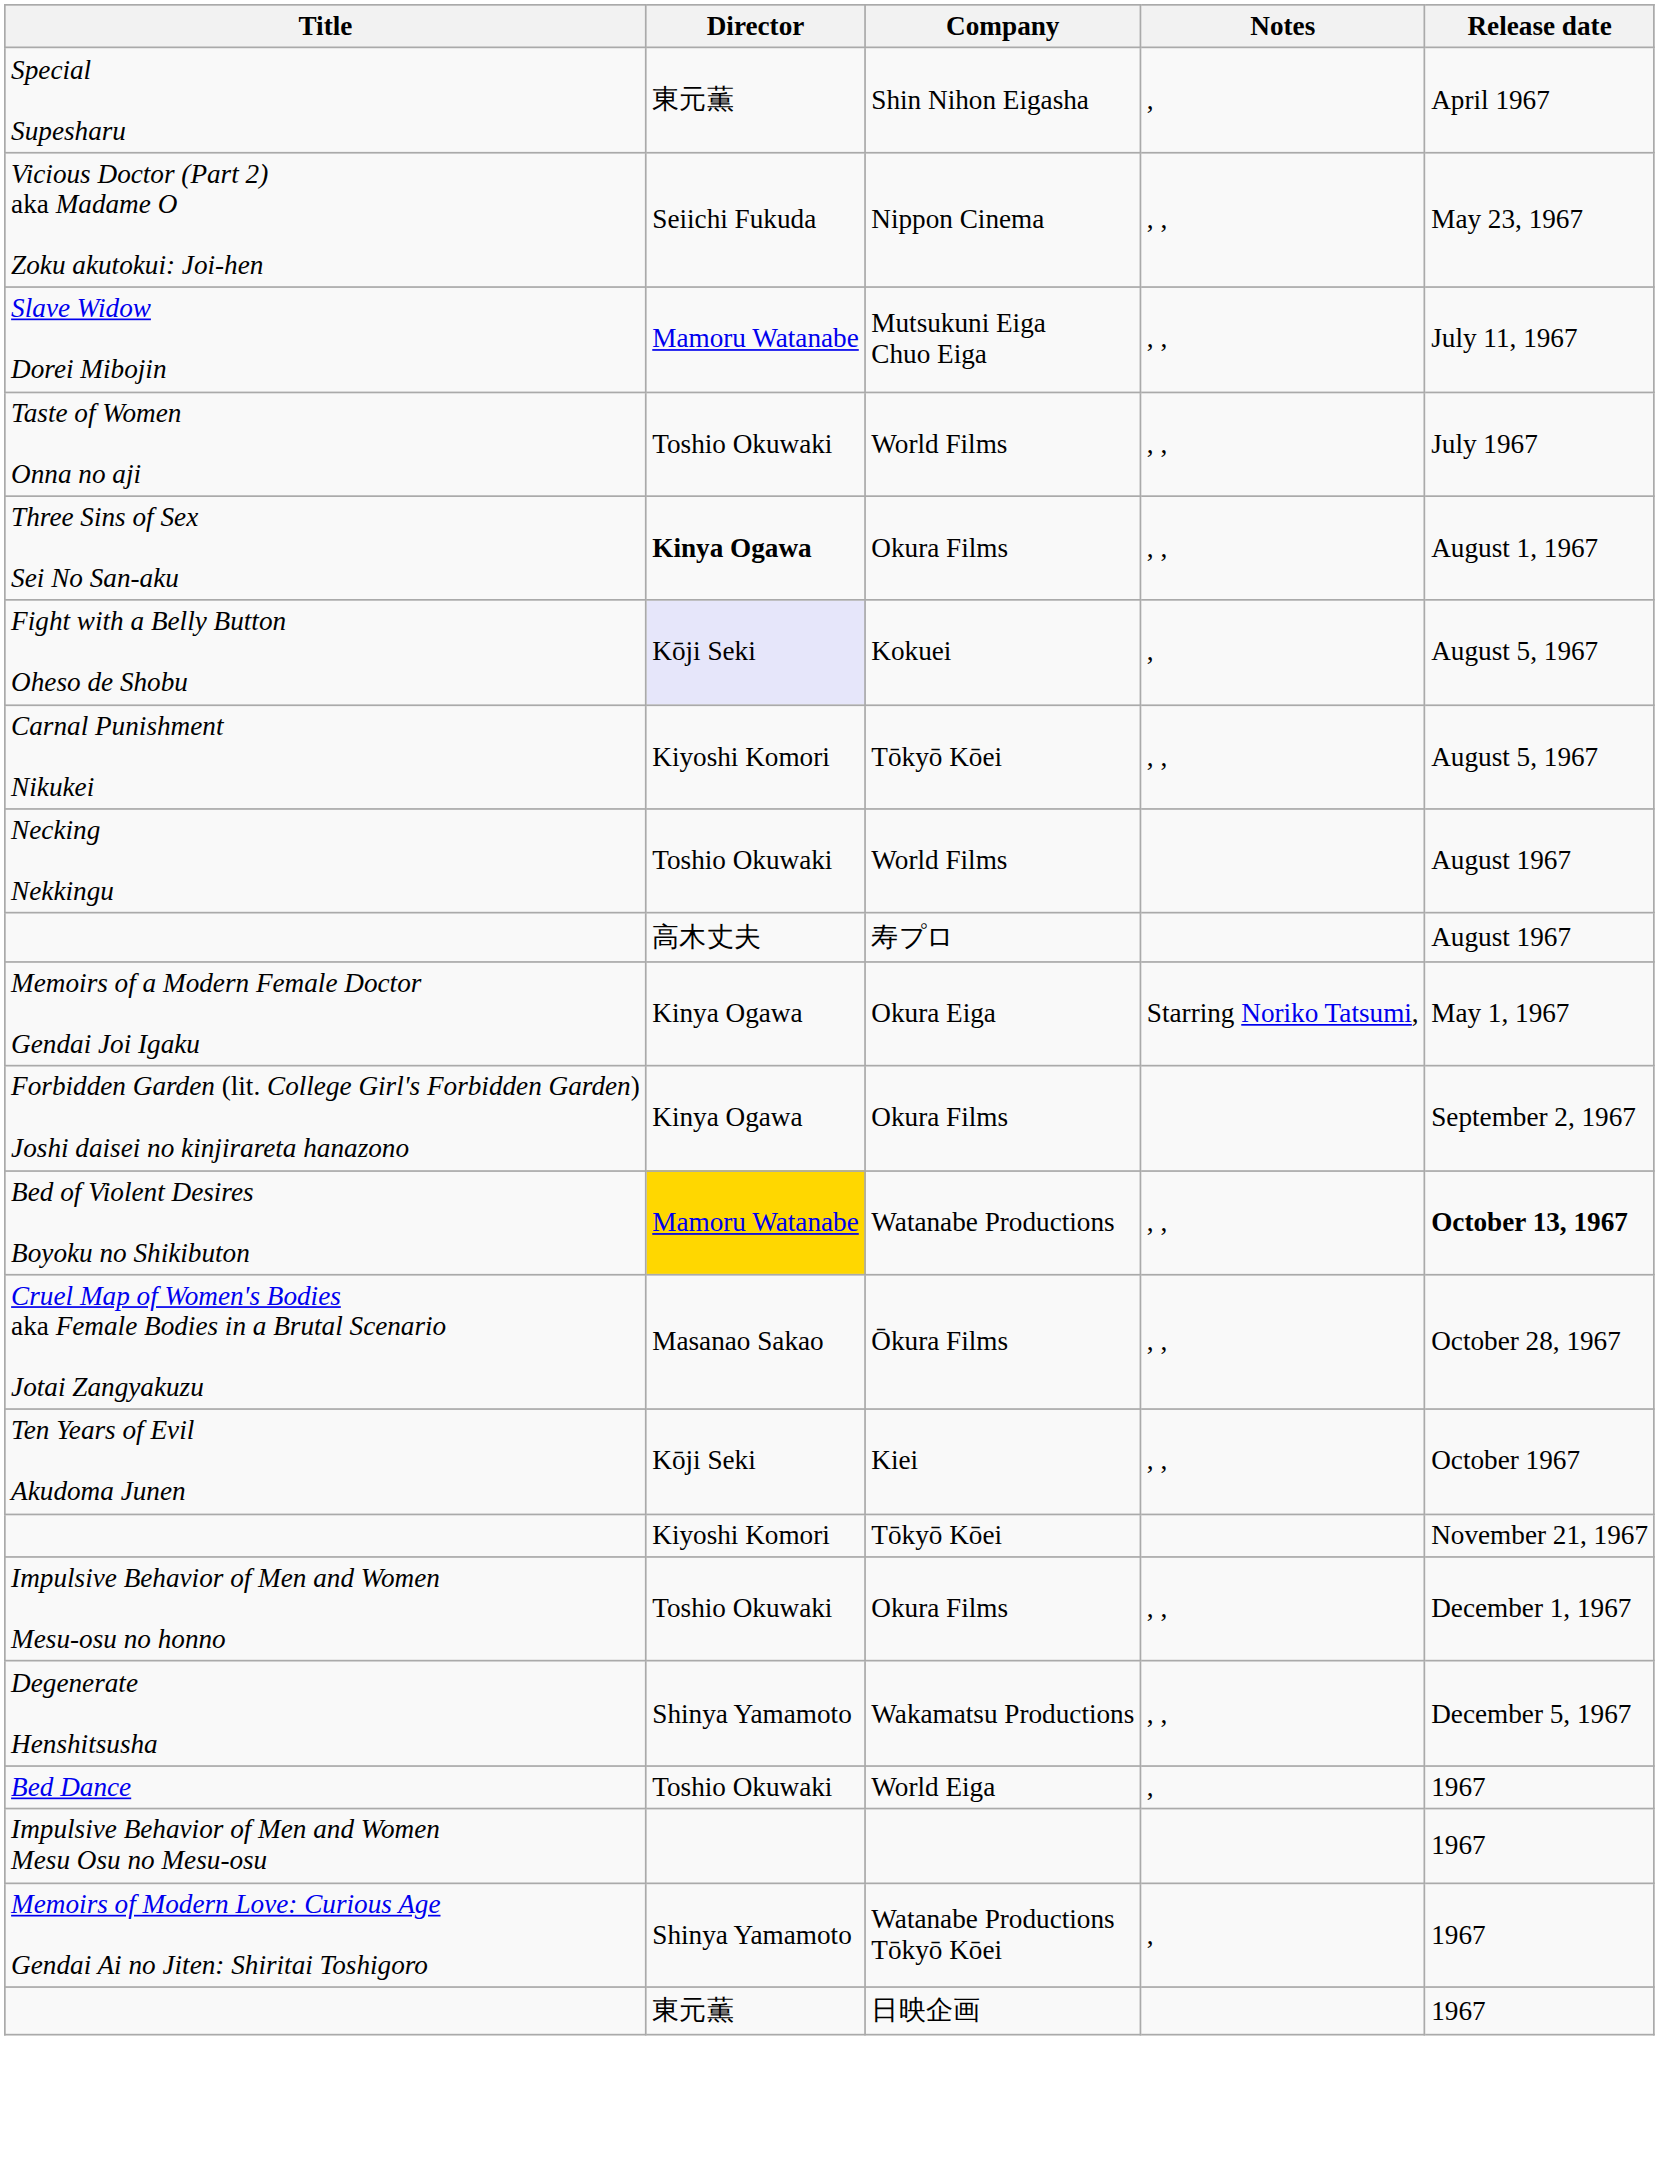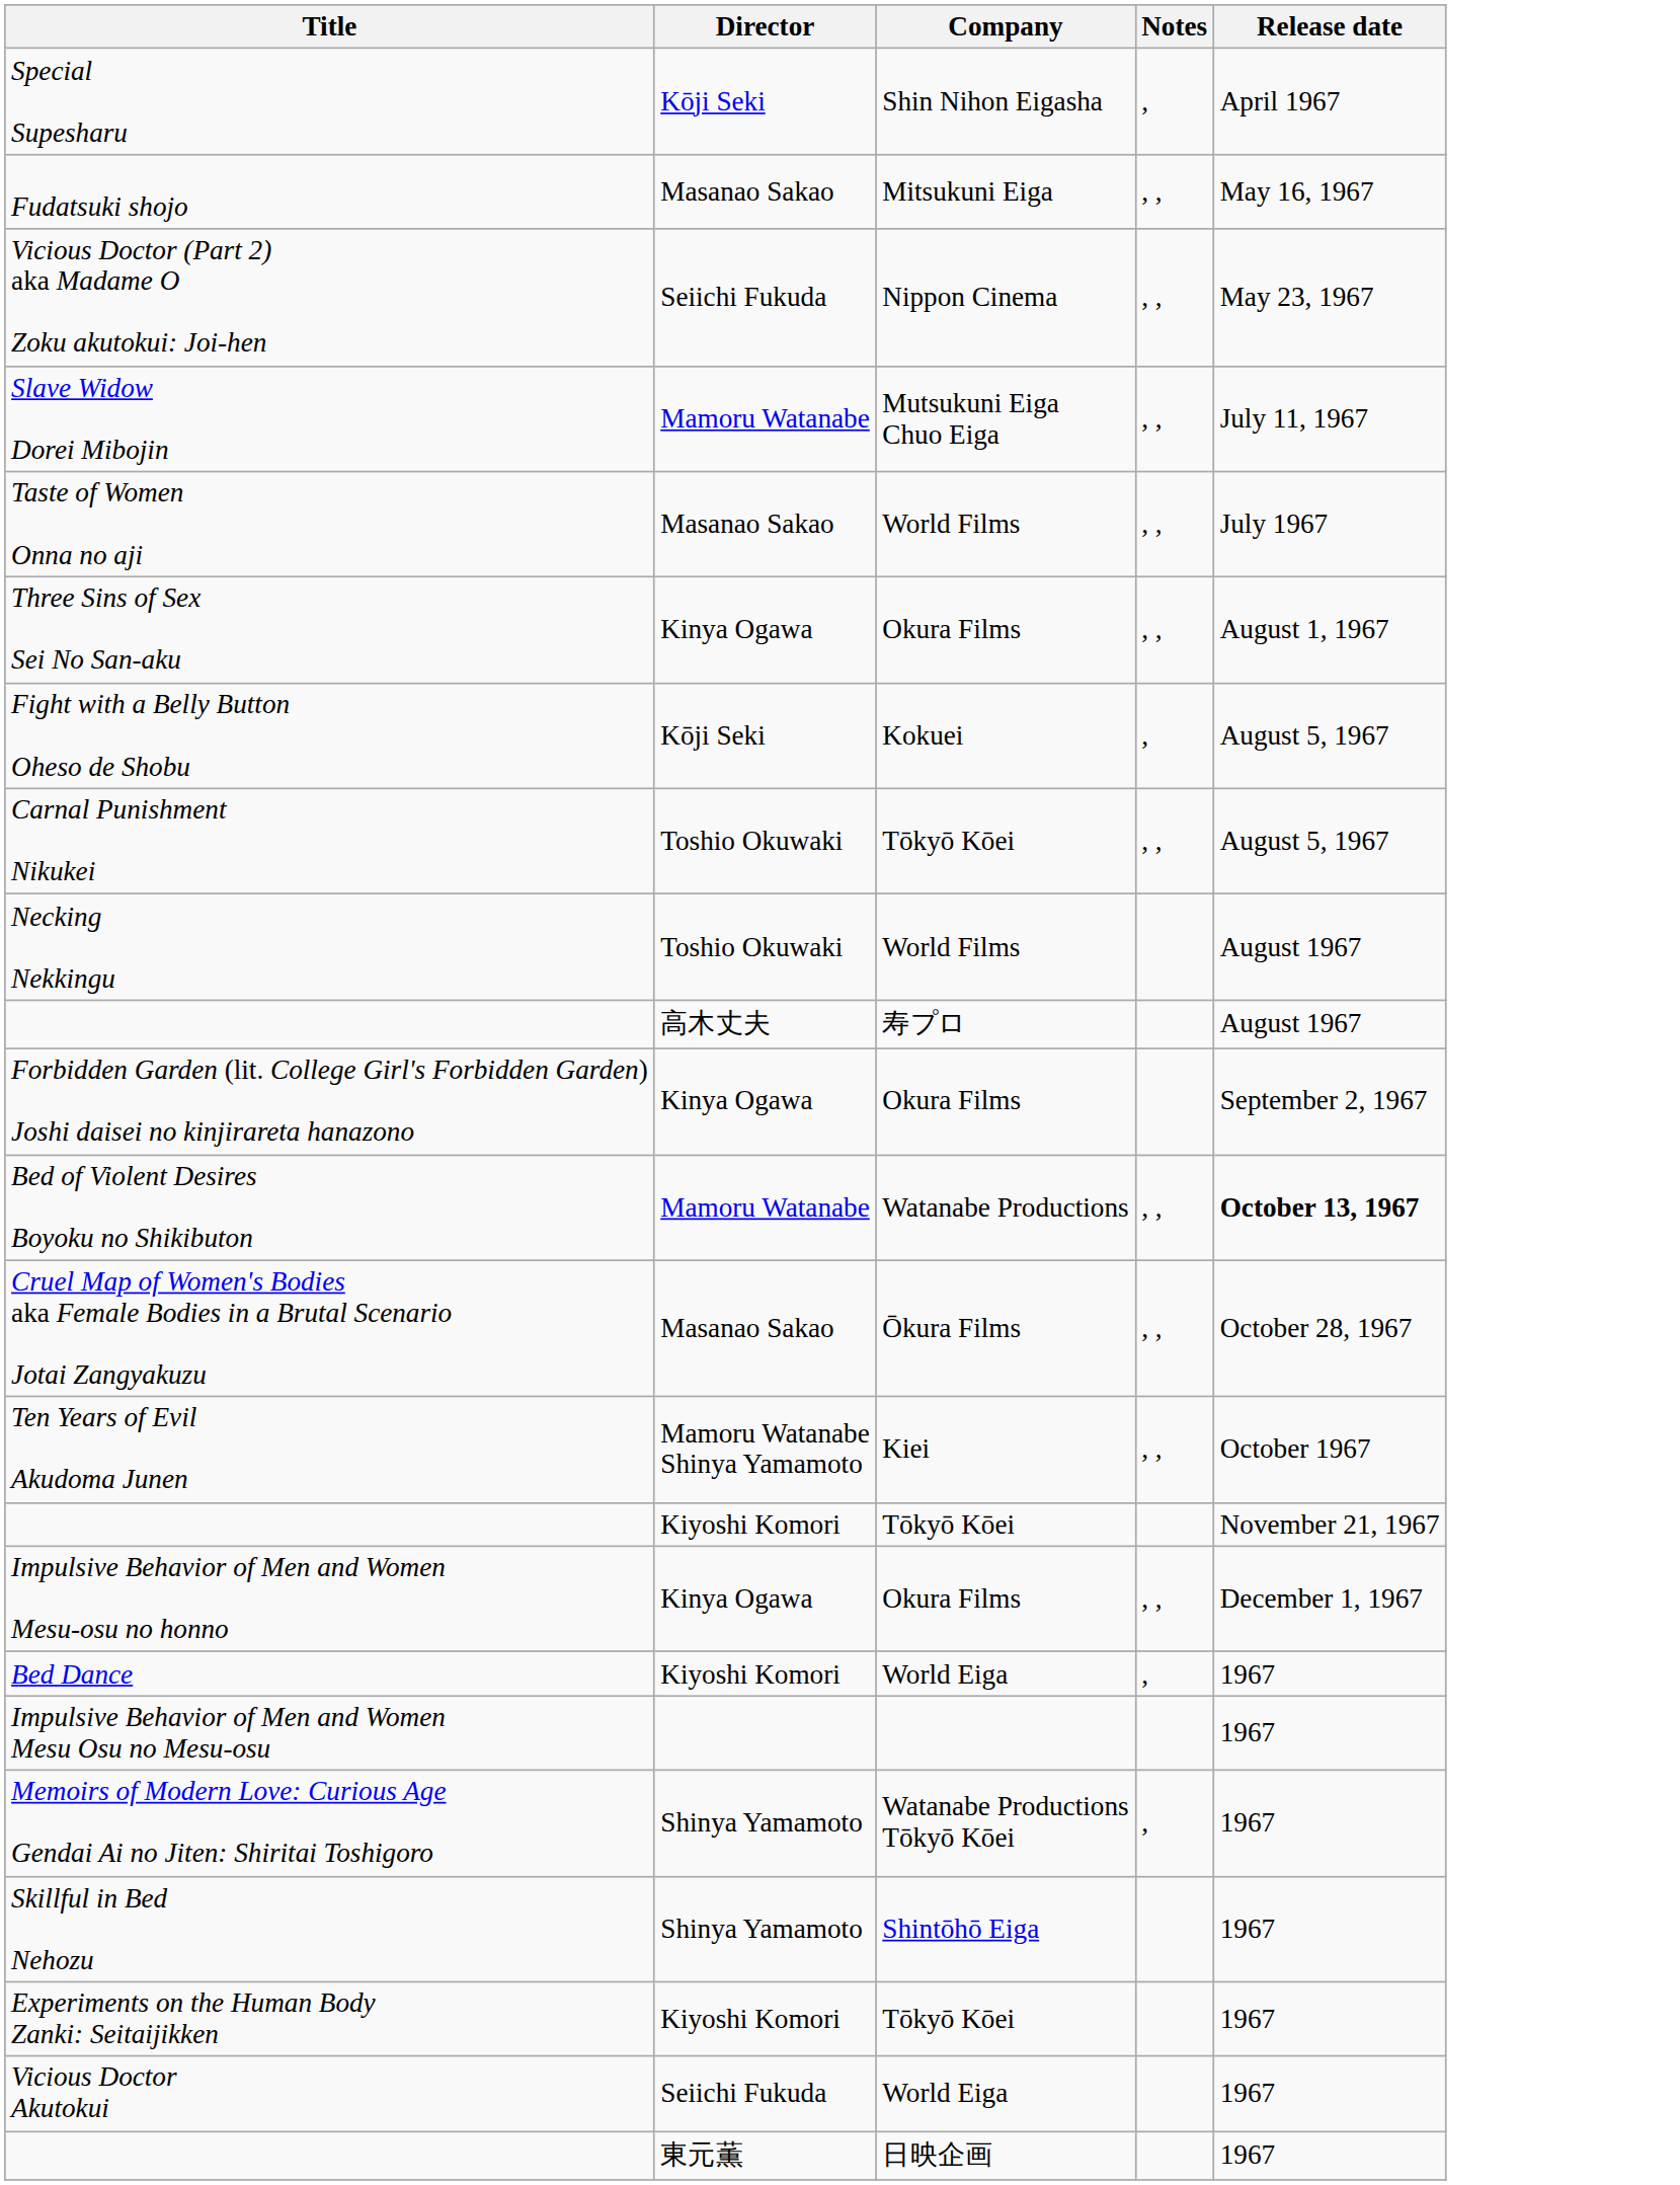 <table class="wikitable">
 <tr>
 <th>Title</th>
 <th>Director</th>
 <th>Company</th>
 <th>Notes</th>
 <th>Release date</th>
 </tr>
 <tr>
 <td><em>Special</em><br><br><em>Supesharu</em></td>
-<td>東元薫</td>
+<td><a href='#'>Kōji Seki</a></td>
 <td>Shin Nihon Eigasha</td>
 <td>, </td>
 <td>April 1967</td>
+</tr>
+<tr>
+<td><br><em>Fudatsuki shojo</em></td>
+<td>Masanao Sakao</td>
+<td>Mitsukuni Eiga</td>
+<td>, , </td>
+<td>May 16, 1967</td>
 </tr>
 <tr>
 <td><em>Vicious Doctor (Part 2)</em><br>aka <em>Madame O</em><br><br><em>Zoku akutokui: Joi-hen</em></td>
 <td>Seiichi Fukuda</td>
 <td>Nippon Cinema</td>
 <td>, , </td>
 <td>May 23, 1967</td>
 </tr>
 <tr>
 <td><em><a href='#'>Slave Widow</a></em><br><br><em>Dorei Mibojin</em></td>
 <td><a href='#'>Mamoru Watanabe</a></td>
 <td>Mutsukuni Eiga<br>Chuo Eiga</td>
 <td>, , </td>
 <td>July 11, 1967</td>
 </tr>
 <tr>
 <td><em>Taste of Women</em><br><br><em>Onna no aji</em></td>
-<td>Toshio Okuwaki</td>
+<td>Masanao Sakao</td>
 <td>World Films</td>
 <td>, , </td>
 <td>July 1967</td>
 </tr>
 <tr>
 <td><em>Three Sins of Sex</em><br><br><em>Sei No San-aku</em></td>
-<td><strong>Kinya Ogawa</strong></td>
+<td>Kinya Ogawa</td>
 <td>Okura Films</td>
 <td>, , </td>
 <td>August 1, 1967</td>
 </tr>
 <tr>
 <td><em>Fight with a Belly Button</em><br><br><em>Oheso de Shobu</em></td>
-<td style="background: lavender;">Kōji Seki</td>
+<td>Kōji Seki</td>
 <td>Kokuei</td>
 <td>, </td>
 <td>August 5, 1967</td>
 </tr>
 <tr>
 <td><em>Carnal Punishment</em><br><br><em>Nikukei</em></td>
-<td>Kiyoshi Komori</td>
+<td>Toshio Okuwaki</td>
 <td>Tōkyō Kōei</td>
 <td>, , </td>
 <td>August 5, 1967</td>
 </tr>
 <tr>
 <td><em>Necking</em><br><br><em>Nekkingu</em></td>
 <td>Toshio Okuwaki</td>
 <td>World Films</td>
 <td></td>
 <td>August 1967</td>
 </tr>
 <tr>
 <td></td>
 <td>高木丈夫</td>
 <td>寿プロ</td>
 <td></td>
 <td>August 1967</td>
 </tr>
 <tr>
-<td><em>Memoirs of a Modern Female Doctor</em><br><br><em>Gendai Joi Igaku</em></td>
-<td>Kinya Ogawa</td>
-<td>Okura Eiga</td>
-<td>Starring <a href='#'>Noriko Tatsumi</a>, </td>
-<td>May 1, 1967</td>
-</tr>
-<tr>
 <td><em>Forbidden Garden</em> (lit. <em>College Girl's Forbidden Garden</em>)<br><br><em>Joshi daisei no kinjirareta hanazono</em></td>
 <td>Kinya Ogawa</td>
 <td>Okura Films</td>
 <td></td>
 <td>September 2, 1967</td>
 </tr>
 <tr>
 <td><em>Bed of Violent Desires</em><br><br><em>Boyoku no Shikibuton</em></td>
-<td style="background: gold;"><a href='#'>Mamoru Watanabe</a></td>
+<td><a href='#'>Mamoru Watanabe</a></td>
 <td>Watanabe Productions</td>
 <td>, , </td>
 <td><strong>October 13, 1967</strong></td>
 </tr>
 <tr>
 <td><em><a href='#'>Cruel Map of Women's Bodies</a></em><br>aka <em>Female Bodies in a Brutal Scenario</em><br><br><em>Jotai Zangyakuzu</em></td>
 <td>Masanao Sakao</td>
 <td>Ōkura Films</td>
 <td>, , </td>
 <td>October 28, 1967</td>
 </tr>
 <tr>
 <td><em>Ten Years of Evil</em><br><br><em>Akudoma Junen</em></td>
-<td>Kōji Seki</td>
+<td>Mamoru Watanabe<br>Shinya Yamamoto</td>
 <td>Kiei</td>
 <td>, , </td>
 <td>October 1967</td>
 </tr>
 <tr>
 <td></td>
 <td>Kiyoshi Komori</td>
 <td>Tōkyō Kōei</td>
 <td></td>
 <td>November 21, 1967</td>
 </tr>
 <tr>
 <td><em>Impulsive Behavior of Men and Women</em><br><br><em>Mesu-osu no honno</em></td>
-<td>Toshio Okuwaki</td>
+<td>Kinya Ogawa</td>
 <td>Okura Films</td>
 <td>, , </td>
 <td>December 1, 1967</td>
 </tr>
 <tr>
-<td><em>Degenerate</em><br><br><em>Henshitsusha</em></td>
-<td>Shinya Yamamoto</td>
-<td>Wakamatsu Productions</td>
-<td>, , </td>
-<td>December 5, 1967</td>
-</tr>
-<tr>
 <td><em><a href='#'>Bed Dance</a></em><br></td>
-<td>Toshio Okuwaki</td>
+<td>Kiyoshi Komori</td>
 <td>World Eiga</td>
 <td>, </td>
 <td>1967</td>
 </tr>
 <tr>
 <td><em>Impulsive Behavior of Men and Women</em><br><em>Mesu Osu no Mesu-osu</em></td>
 <td></td>
 <td></td>
 <td></td>
 <td>1967</td>
 </tr>
 <tr>
 <td><em><a href='#'>Memoirs of Modern Love: Curious Age</a></em><br><br><em>Gendai Ai no Jiten: Shiritai Toshigoro</em></td>
 <td>Shinya Yamamoto</td>
 <td>Watanabe Productions<br>Tōkyō Kōei</td>
 <td>, </td>
 <td>1967</td>
 </tr>
 <tr>
+<td><em>Skillful in Bed</em><br><br><em>Nehozu</em></td>
+<td>Shinya Yamamoto</td>
+<td><a href='#'>Shintōhō Eiga</a></td>
+<td></td>
+<td>1967</td>
+</tr>
+<tr>
+<td><em>Experiments on the Human Body</em><br><em>Zanki: Seitaijikken</em></td>
+<td>Kiyoshi Komori</td>
+<td>Tōkyō Kōei</td>
+<td></td>
+<td>1967</td>
+</tr>
+<tr>
+<td><em>Vicious Doctor</em><br><em>Akutokui</em></td>
+<td>Seiichi Fukuda</td>
+<td>World Eiga</td>
+<td></td>
+<td>1967</td>
+</tr>
+<tr>
 <td></td>
 <td>東元薫</td>
 <td>日映企画</td>
 <td></td>
 <td>1967</td>
 </tr>
 </table>
